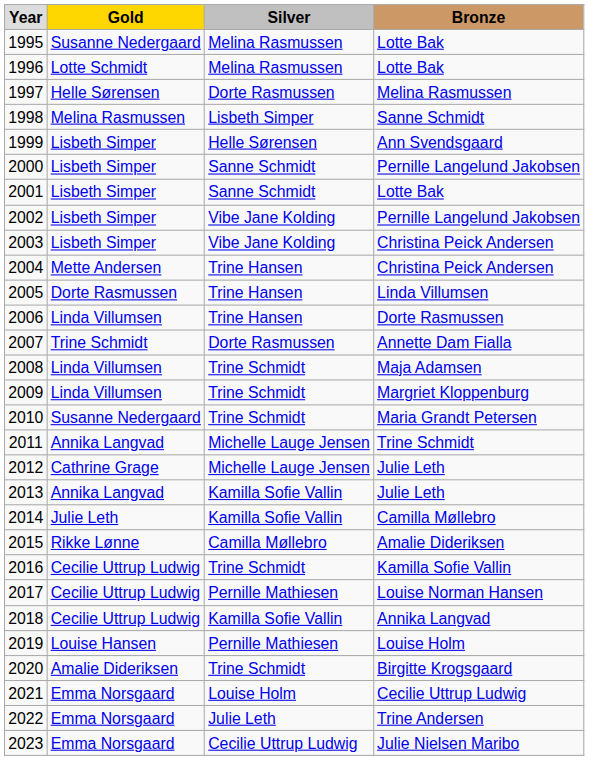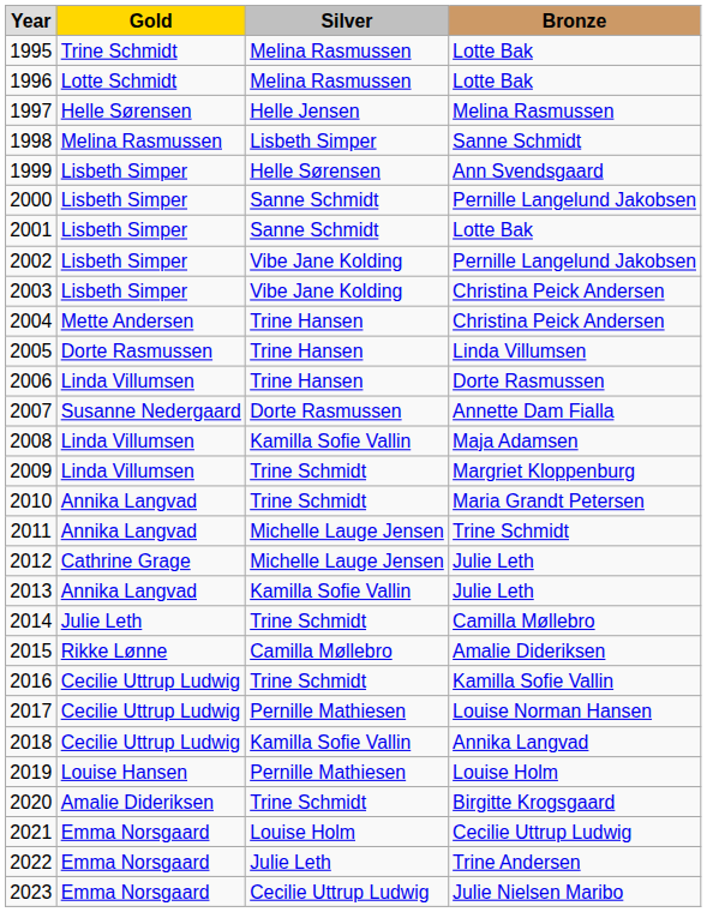 <table class="wikitable sortable alternance" style="font-size:95%">
 <tr style="text-align:center; background:#e4e4e4; font-weight:bold;">
 <td style="background:#ddd; ">Year</td>
 <td style="background:gold; ">Gold</td>
 <td style="background:silver; ">Silver</td>
 <td style="background:#c96; ">Bronze</td>
 </tr>
 <tr>
 <td align=center>1995</td>
-<td><a href='#'>Susanne Nedergaard</a></td>
+<td><a href='#'>Trine Schmidt</a></td>
 <td><a href='#'>Melina Rasmussen</a></td>
 <td><a href='#'>Lotte Bak</a></td>
 </tr>
 <tr>
 <td align=center>1996</td>
 <td><a href='#'>Lotte Schmidt</a></td>
 <td><a href='#'>Melina Rasmussen</a></td>
 <td><a href='#'>Lotte Bak</a></td>
 </tr>
 <tr>
 <td align=center>1997</td>
 <td><a href='#'>Helle Sørensen</a></td>
-<td><a href='#'>Dorte Rasmussen</a></td>
+<td><a href='#'>Helle Jensen</a></td>
 <td><a href='#'>Melina Rasmussen</a></td>
 </tr>
 <tr>
 <td align=center>1998</td>
 <td><a href='#'>Melina Rasmussen</a></td>
 <td><a href='#'>Lisbeth Simper</a></td>
 <td><a href='#'>Sanne Schmidt</a></td>
 </tr>
 <tr>
 <td align=center>1999</td>
 <td><a href='#'>Lisbeth Simper</a></td>
 <td><a href='#'>Helle Sørensen</a></td>
 <td><a href='#'>Ann Svendsgaard</a></td>
 </tr>
 <tr>
 <td align=center>2000</td>
 <td><a href='#'>Lisbeth Simper</a></td>
 <td><a href='#'>Sanne Schmidt</a></td>
 <td><a href='#'>Pernille Langelund Jakobsen</a></td>
 </tr>
 <tr>
 <td align=center>2001</td>
 <td><a href='#'>Lisbeth Simper</a></td>
 <td><a href='#'>Sanne Schmidt</a></td>
 <td><a href='#'>Lotte Bak</a></td>
 </tr>
 <tr>
 <td align=center>2002</td>
 <td><a href='#'>Lisbeth Simper</a></td>
 <td><a href='#'>Vibe Jane Kolding</a></td>
 <td><a href='#'>Pernille Langelund Jakobsen</a></td>
 </tr>
 <tr>
 <td align=center>2003</td>
 <td><a href='#'>Lisbeth Simper</a></td>
 <td><a href='#'>Vibe Jane Kolding</a></td>
 <td><a href='#'>Christina Peick Andersen</a></td>
 </tr>
 <tr>
 <td align=center>2004</td>
 <td><a href='#'>Mette Andersen</a></td>
 <td><a href='#'>Trine Hansen</a></td>
 <td><a href='#'>Christina Peick Andersen</a></td>
 </tr>
 <tr>
 <td align=center>2005</td>
 <td><a href='#'>Dorte Rasmussen</a></td>
 <td><a href='#'>Trine Hansen</a></td>
 <td><a href='#'>Linda Villumsen</a></td>
 </tr>
 <tr>
 <td align=center>2006</td>
 <td><a href='#'>Linda Villumsen</a></td>
 <td><a href='#'>Trine Hansen</a></td>
 <td><a href='#'>Dorte Rasmussen</a></td>
 </tr>
 <tr>
 <td align=center>2007</td>
-<td><a href='#'>Trine Schmidt</a></td>
+<td><a href='#'>Susanne Nedergaard</a></td>
 <td><a href='#'>Dorte Rasmussen</a></td>
 <td><a href='#'>Annette Dam Fialla</a></td>
 </tr>
 <tr>
 <td align=center>2008</td>
 <td><a href='#'>Linda Villumsen</a></td>
-<td><a href='#'>Trine Schmidt</a></td>
+<td><a href='#'>Kamilla Sofie Vallin</a></td>
 <td><a href='#'>Maja Adamsen</a></td>
 </tr>
 <tr>
 <td align=center>2009</td>
 <td><a href='#'>Linda Villumsen</a></td>
 <td><a href='#'>Trine Schmidt</a></td>
 <td><a href='#'>Margriet Kloppenburg</a></td>
 </tr>
 <tr>
 <td align=center>2010</td>
-<td><a href='#'>Susanne Nedergaard</a></td>
+<td><a href='#'>Annika Langvad</a></td>
 <td><a href='#'>Trine Schmidt</a></td>
 <td><a href='#'>Maria Grandt Petersen</a></td>
 </tr>
 <tr>
 <td align=center>2011</td>
 <td><a href='#'>Annika Langvad</a></td>
 <td><a href='#'>Michelle Lauge Jensen</a></td>
 <td><a href='#'>Trine Schmidt</a></td>
 </tr>
 <tr>
 <td align=center>2012</td>
 <td><a href='#'>Cathrine Grage</a></td>
 <td><a href='#'>Michelle Lauge Jensen</a></td>
 <td><a href='#'>Julie Leth</a></td>
 </tr>
 <tr>
 <td align=center>2013</td>
 <td><a href='#'>Annika Langvad</a></td>
 <td><a href='#'>Kamilla Sofie Vallin</a></td>
 <td><a href='#'>Julie Leth</a></td>
 </tr>
 <tr>
 <td align=center>2014</td>
 <td><a href='#'>Julie Leth</a></td>
-<td><a href='#'>Kamilla Sofie Vallin</a></td>
+<td><a href='#'>Trine Schmidt</a></td>
 <td><a href='#'>Camilla Møllebro</a></td>
 </tr>
 <tr>
 <td align=center>2015</td>
 <td><a href='#'>Rikke Lønne</a></td>
 <td><a href='#'>Camilla Møllebro</a></td>
 <td><a href='#'>Amalie Dideriksen</a></td>
 </tr>
 <tr>
 <td align=center>2016</td>
 <td><a href='#'>Cecilie Uttrup Ludwig</a></td>
 <td><a href='#'>Trine Schmidt</a></td>
 <td><a href='#'>Kamilla Sofie Vallin</a></td>
 </tr>
 <tr>
 <td align=center>2017</td>
 <td><a href='#'>Cecilie Uttrup Ludwig</a></td>
 <td><a href='#'>Pernille Mathiesen</a></td>
 <td><a href='#'>Louise Norman Hansen</a></td>
 </tr>
 <tr>
 <td align=center>2018</td>
 <td><a href='#'>Cecilie Uttrup Ludwig</a></td>
 <td><a href='#'>Kamilla Sofie Vallin</a></td>
 <td><a href='#'>Annika Langvad</a></td>
 </tr>
 <tr>
 <td align=center>2019</td>
 <td><a href='#'>Louise Hansen</a></td>
 <td><a href='#'>Pernille Mathiesen</a></td>
 <td><a href='#'>Louise Holm</a></td>
 </tr>
 <tr>
 <td align=center>2020</td>
 <td><a href='#'>Amalie Dideriksen</a></td>
 <td><a href='#'>Trine Schmidt</a></td>
 <td><a href='#'>Birgitte Krogsgaard</a></td>
 </tr>
 <tr>
 <td>2021</td>
 <td><a href='#'>Emma Norsgaard</a></td>
 <td><a href='#'>Louise Holm</a></td>
 <td><a href='#'>Cecilie Uttrup Ludwig</a></td>
 </tr>
 <tr>
 <td>2022</td>
 <td><a href='#'>Emma Norsgaard</a></td>
 <td><a href='#'>Julie Leth</a></td>
 <td><a href='#'>Trine Andersen</a></td>
 </tr>
 <tr>
 <td>2023</td>
 <td><a href='#'>Emma Norsgaard</a></td>
 <td><a href='#'>Cecilie Uttrup Ludwig</a></td>
 <td><a href='#'>Julie Nielsen Maribo</a></td>
 </tr>
 </table>
